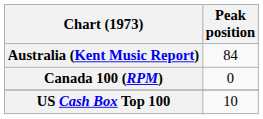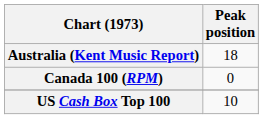 <table class="wikitable sortable plainrowheaders">
 <tr>
 <th>Chart (1973)</th>
 <th>Peak<br>position</th>
 </tr>
 <tr>
 <th scope="row">Australia (<a href='#'>Kent Music Report</a>)</th>
-<td style="text-align:center;">84</td>
+<td style="text-align:center;">18</td>
 </tr>
 <tr>
 <th scope="row">Canada 100 (<em><a href='#'>RPM</a></em>)</th>
 <td align="center">0</td>
 </tr>
 <tr>
 </tr>
 <tr>
 <th scope="row">US <a href='#'><em>Cash Box</em></a> Top 100</th>
 <td align="center">10</td>
 </tr>
 </table>
